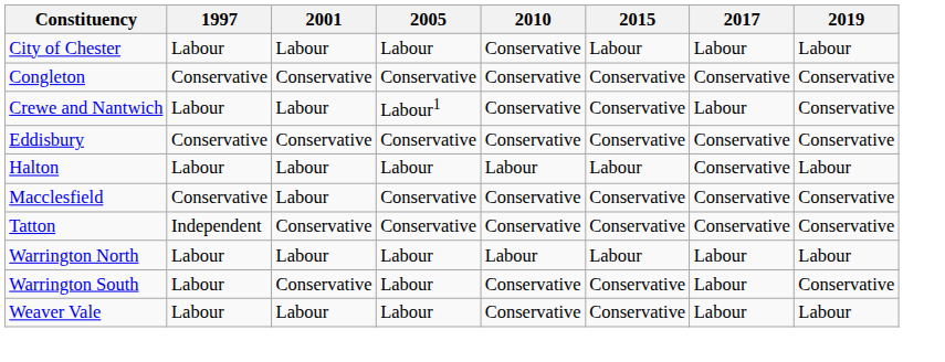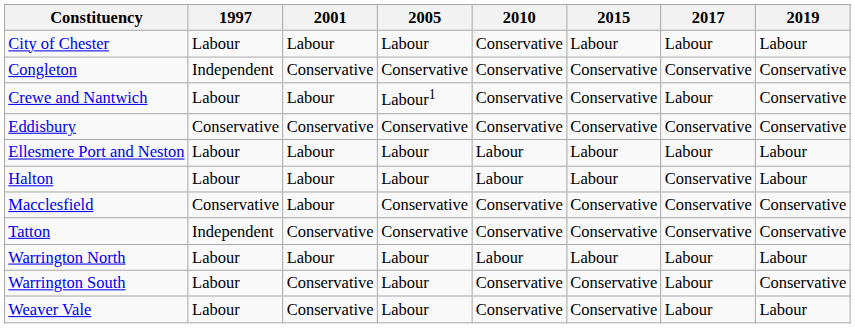 <table class="wikitable">
 <tr>
 <th>Constituency</th>
 <th>1997</th>
 <th>2001</th>
 <th>2005</th>
 <th>2010</th>
 <th>2015</th>
 <th>2017</th>
 <th>2019</th>
 </tr>
 <tr>
 <td><a href='#'>City of Chester</a></td>
 <td bgcolor=>Labour</td>
 <td bgcolor=>Labour</td>
 <td bgcolor=>Labour</td>
 <td bgcolor=>Conservative</td>
 <td bgcolor=>Labour</td>
 <td bgcolor=>Labour</td>
 <td bgcolor=>Labour</td>
 </tr>
 <tr>
 <td><a href='#'>Congleton</a></td>
-<td bgcolor=>Conservative</td>
+<td bgcolor=>Independent</td>
 <td bgcolor=>Conservative</td>
 <td bgcolor=>Conservative</td>
 <td bgcolor=>Conservative</td>
 <td bgcolor=>Conservative</td>
 <td bgcolor=>Conservative</td>
 <td bgcolor=>Conservative</td>
 </tr>
 <tr>
 <td><a href='#'>Crewe and Nantwich</a></td>
 <td bgcolor=>Labour</td>
 <td bgcolor=>Labour</td>
 <td bgcolor=>Labour<sup>1</sup></td>
 <td bgcolor=>Conservative</td>
 <td bgcolor=>Conservative</td>
 <td bgcolor=>Labour</td>
 <td bgcolor=>Conservative</td>
 </tr>
 <tr>
 <td><a href='#'>Eddisbury</a></td>
 <td bgcolor=>Conservative</td>
 <td bgcolor=>Conservative</td>
 <td bgcolor=>Conservative</td>
 <td bgcolor=>Conservative</td>
 <td bgcolor=>Conservative</td>
 <td bgcolor=>Conservative</td>
 <td bgcolor=>Conservative</td>
+</tr>
+<tr>
+<td><a href='#'>Ellesmere Port and Neston</a></td>
+<td bgcolor=>Labour</td>
+<td bgcolor=>Labour</td>
+<td bgcolor=>Labour</td>
+<td bgcolor=>Labour</td>
+<td bgcolor=>Labour</td>
+<td bgcolor=>Labour</td>
+<td bgcolor=>Labour</td>
 </tr>
 <tr>
 <td><a href='#'>Halton</a></td>
 <td bgcolor=>Labour</td>
 <td bgcolor=>Labour</td>
 <td bgcolor=>Labour</td>
 <td bgcolor=>Labour</td>
 <td bgcolor=>Labour</td>
 <td bgcolor=>Conservative</td>
 <td bgcolor=>Labour</td>
 </tr>
 <tr>
 <td><a href='#'>Macclesfield</a></td>
 <td bgcolor=>Conservative</td>
 <td bgcolor=>Labour</td>
 <td bgcolor=>Conservative</td>
 <td bgcolor=>Conservative</td>
 <td bgcolor=>Conservative</td>
 <td bgcolor=>Conservative</td>
 <td bgcolor=>Conservative</td>
 </tr>
 <tr>
 <td><a href='#'>Tatton</a></td>
 <td bgcolor=>Independent</td>
 <td bgcolor=>Conservative</td>
 <td bgcolor=>Conservative</td>
 <td bgcolor=>Conservative</td>
 <td bgcolor=>Conservative</td>
 <td bgcolor=>Conservative</td>
 <td bgcolor=>Conservative</td>
 </tr>
 <tr>
 <td><a href='#'>Warrington North</a></td>
 <td bgcolor=>Labour</td>
 <td bgcolor=>Labour</td>
 <td bgcolor=>Labour</td>
 <td bgcolor=>Labour</td>
 <td bgcolor=>Labour</td>
 <td bgcolor=>Labour</td>
 <td bgcolor=>Labour</td>
 </tr>
 <tr>
 <td><a href='#'>Warrington South</a></td>
 <td bgcolor=>Labour</td>
 <td bgcolor=>Conservative</td>
 <td bgcolor=>Labour</td>
 <td bgcolor=>Conservative</td>
 <td bgcolor=>Conservative</td>
 <td bgcolor=>Labour</td>
 <td bgcolor=>Conservative</td>
 </tr>
 <tr>
 <td><a href='#'>Weaver Vale</a></td>
 <td bgcolor=>Labour</td>
-<td bgcolor=>Labour</td>
+<td bgcolor=>Conservative</td>
 <td bgcolor=>Labour</td>
 <td bgcolor=>Conservative</td>
 <td bgcolor=>Conservative</td>
 <td bgcolor=>Labour</td>
 <td bgcolor=>Labour</td>
 </tr>
 </table>
